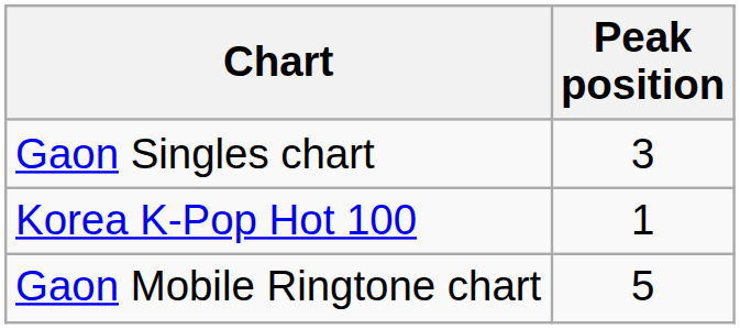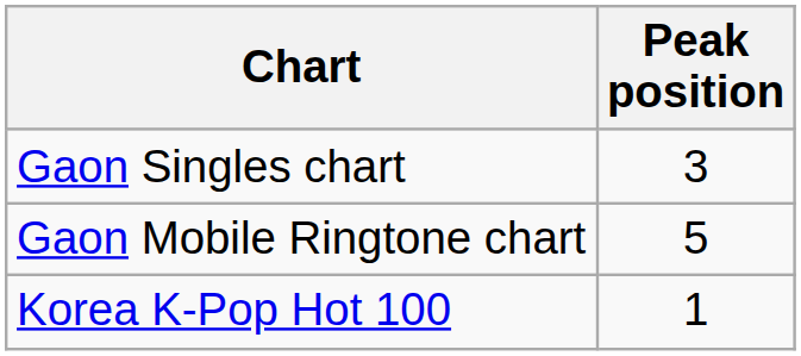 <table class="wikitable sortable">
 <tr>
 <th>Chart</th>
 <th>Peak<br>position</th>
 </tr>
 <tr>
 <td><a href='#'>Gaon</a> Singles chart</td>
 <td align="center">3</td>
 </tr>
 <tr>
+<td><a href='#'>Gaon</a> Mobile Ringtone chart</td>
+<td align="center">5</td>
+</tr>
+<tr>
 <td><a href='#'>Korea K-Pop Hot 100</a></td>
 <td align="center">1</td>
 </tr>
-<tr>
-<td><a href='#'>Gaon</a> Mobile Ringtone chart</td>
-<td align="center">5</td>
-</tr>
 </table>
